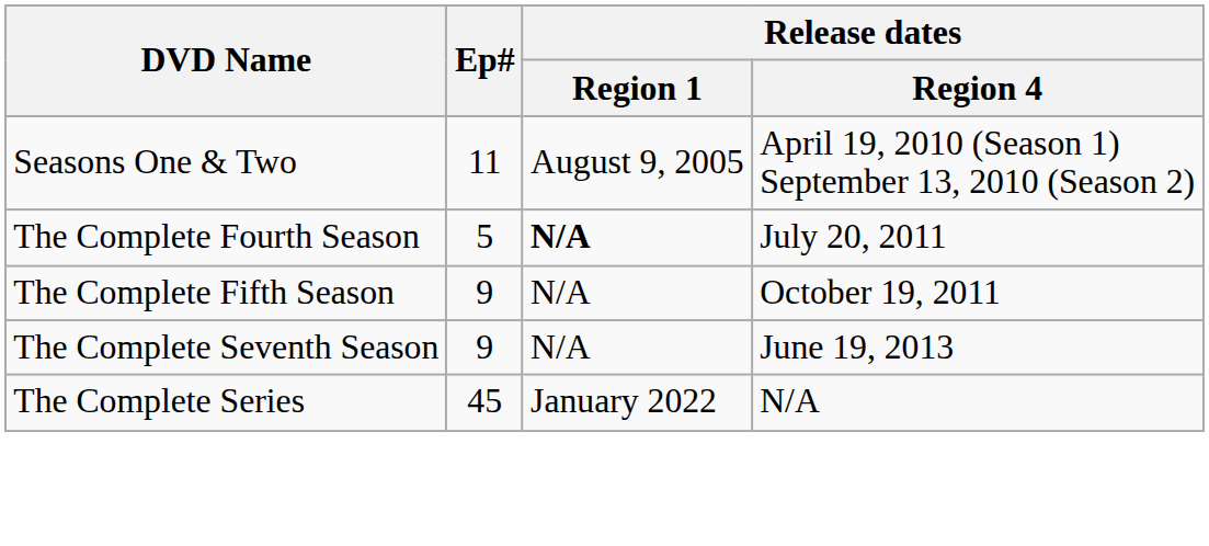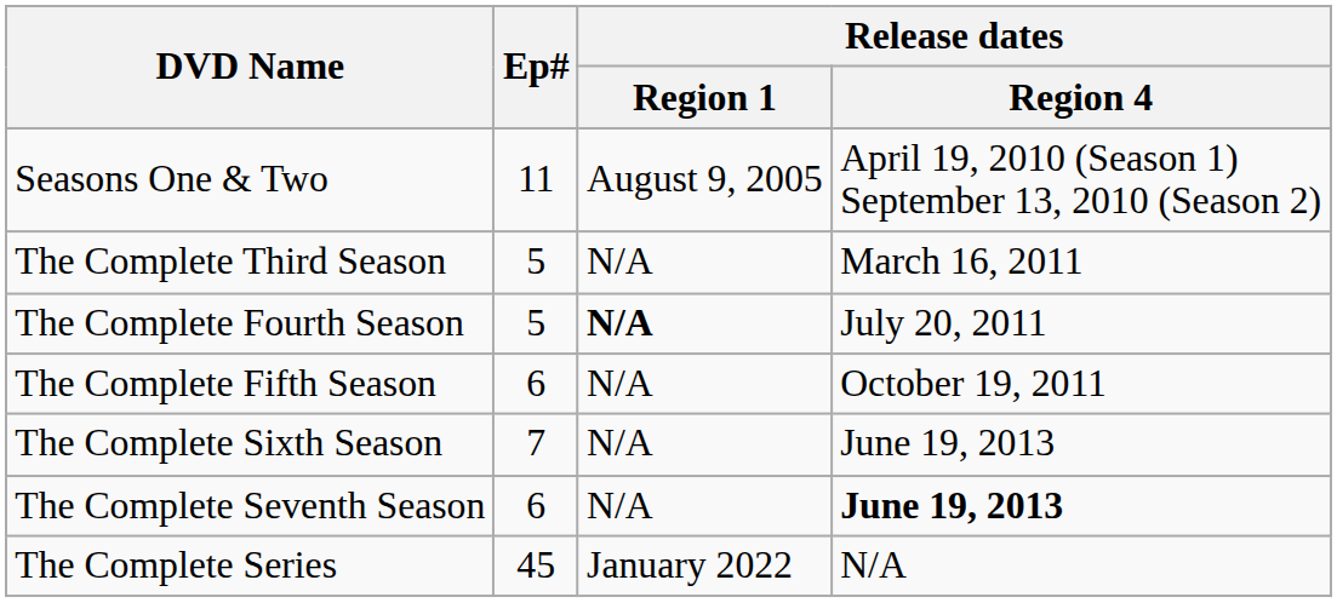 <table class="wikitable">
 <tr>
 <th rowspan="2">DVD Name</th>
 <th rowspan="2">Ep#</th>
 <th colspan="2">Release dates</th>
 </tr>
 <tr>
 <th>Region 1</th>
 <th>Region 4</th>
 </tr>
 <tr>
 <td>Seasons One & Two</td>
 <td align="center">11</td>
 <td>August 9, 2005</td>
 <td>April 19, 2010 (Season 1)<br>September 13, 2010 (Season 2)</td>
 </tr>
 <tr>
+<td>The Complete Third Season</td>
+<td align="center">5</td>
+<td>N/A</td>
+<td>March 16, 2011</td>
+</tr>
+<tr>
 <td>The Complete Fourth Season</td>
 <td align="center">5</td>
 <td><strong>N/A</strong></td>
 <td>July 20, 2011</td>
 </tr>
 <tr>
 <td>The Complete Fifth Season</td>
-<td align="center">9</td>
+<td align="center">6</td>
 <td>N/A</td>
 <td>October 19, 2011</td>
 </tr>
 <tr>
-<td>The Complete Seventh Season</td>
-<td align="center">9</td>
+<td>The Complete Sixth Season</td>
+<td align="center">7</td>
 <td>N/A</td>
 <td>June 19, 2013</td>
+</tr>
+<tr>
+<td>The Complete Seventh Season</td>
+<td align="center">6</td>
+<td>N/A</td>
+<td><strong>June 19, 2013</strong></td>
 </tr>
 <tr>
 <td>The Complete Series</td>
 <td align="center">45</td>
 <td>January 2022</td>
 <td>N/A</td>
 </tr>
 </table>
